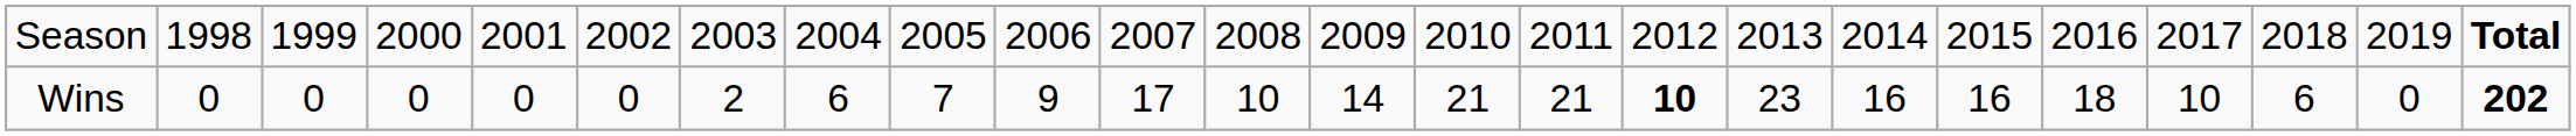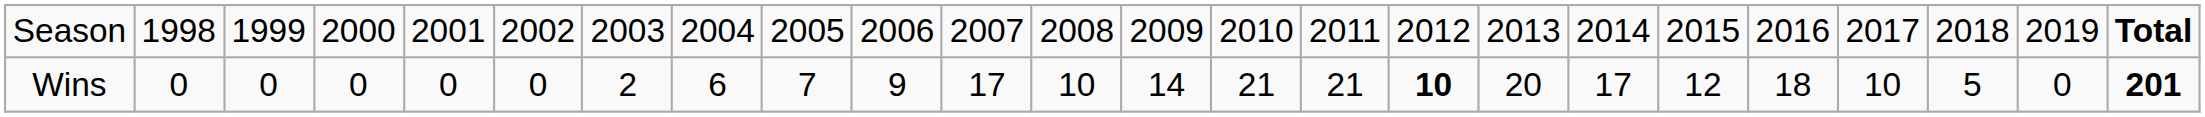 <table class="wikitable sortable">
 <tr>
 <td>Season</td>
 <td>1998</td>
 <td>1999</td>
 <td>2000</td>
 <td>2001</td>
 <td>2002</td>
 <td>2003</td>
 <td>2004</td>
 <td>2005</td>
 <td>2006</td>
 <td>2007</td>
 <td>2008</td>
 <td>2009</td>
 <td>2010</td>
 <td>2011</td>
 <td>2012</td>
 <td>2013</td>
 <td>2014</td>
 <td>2015</td>
 <td>2016</td>
 <td>2017</td>
 <td>2018</td>
 <td>2019</td>
 <td><strong>Total</strong></td>
 </tr>
 <tr align=center>
 <td>Wins</td>
 <td>0</td>
 <td>0</td>
 <td>0</td>
 <td>0</td>
 <td>0</td>
 <td>2</td>
 <td>6</td>
 <td>7</td>
 <td>9</td>
 <td>17</td>
 <td>10</td>
 <td>14</td>
 <td>21</td>
 <td>21</td>
 <td><strong>10</strong></td>
-<td>23</td>
-<td>16</td>
-<td>16</td>
+<td>20</td>
+<td>17</td>
+<td>12</td>
 <td>18</td>
 <td>10</td>
-<td>6</td>
+<td>5</td>
 <td>0</td>
-<td><strong>202</strong></td>
+<td><strong>201</strong></td>
 </tr>
 </table>
